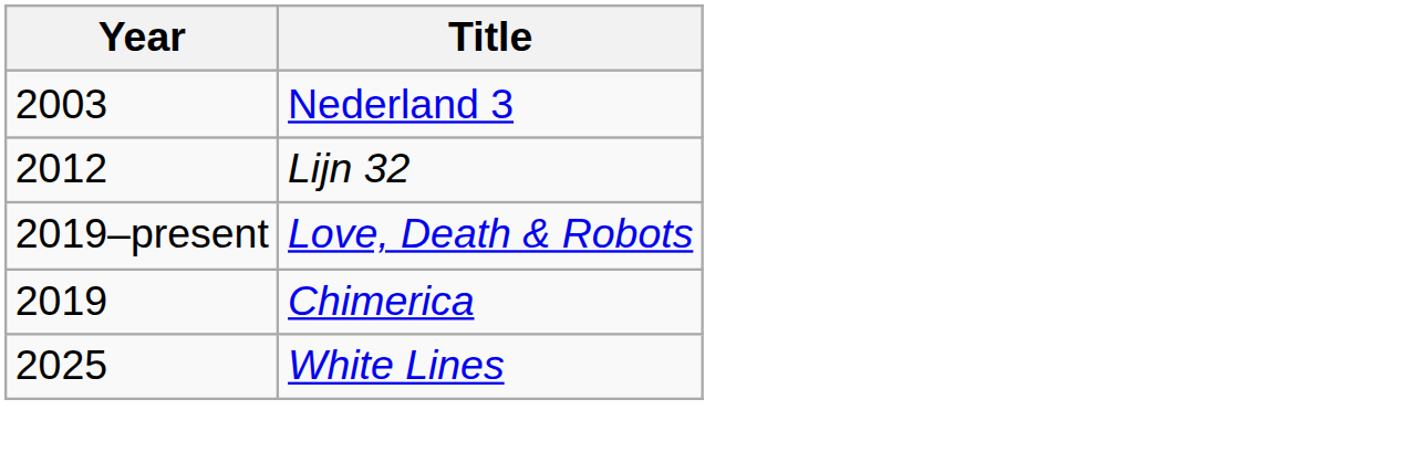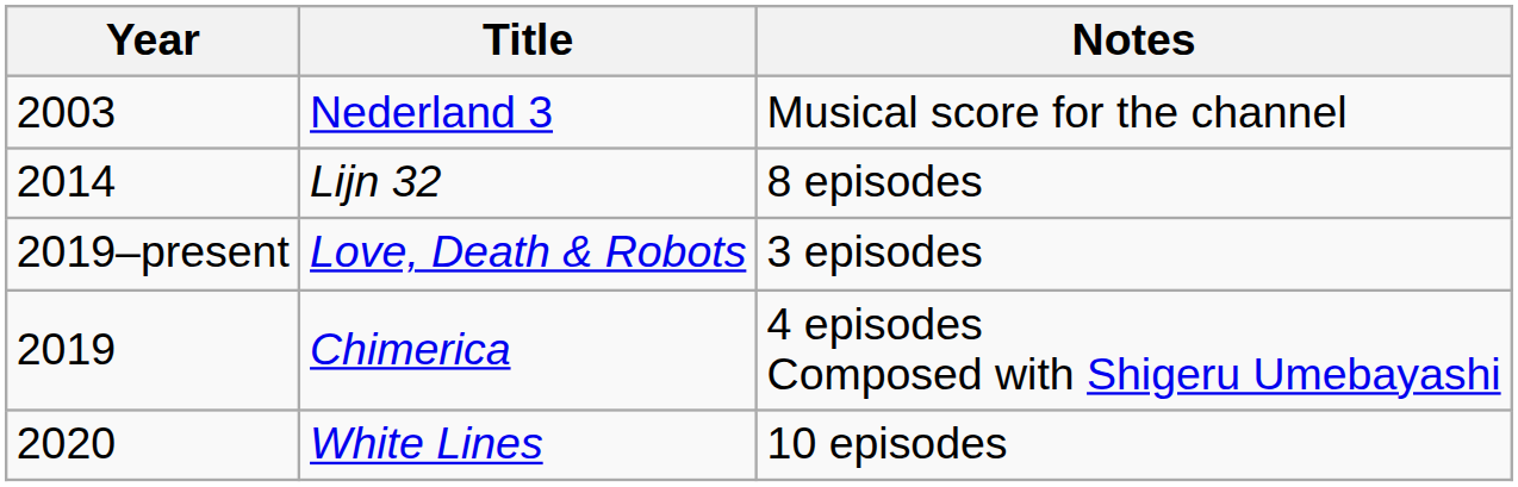 <table class="wikitable sortable plainrowheaders">
 <tr>
 <th scope="col">Year</th>
 <th scope="col">Title</th>
+<th scope="col">Notes</th>
 </tr>
 <tr>
 <td>2003</td>
 <td><a href='#'>Nederland 3</a></td>
+<td>Musical score for the channel</td>
 </tr>
 <tr>
-<td>2012</td>
+<td>2014</td>
 <td><em>Lijn 32</em></td>
+<td>8 episodes</td>
 </tr>
 <tr>
 <td>2019–present</td>
 <td><em><a href='#'>Love, Death & Robots</a></em></td>
+<td>3 episodes</td>
 </tr>
 <tr>
 <td>2019</td>
 <td><em><a href='#'>Chimerica</a></em></td>
+<td>4 episodes<br>Composed with <a href='#'>Shigeru Umebayashi</a></td>
 </tr>
 <tr>
-<td>2025</td>
+<td>2020</td>
 <td><em><a href='#'>White Lines</a></em></td>
+<td>10 episodes</td>
 </tr>
 </table>
